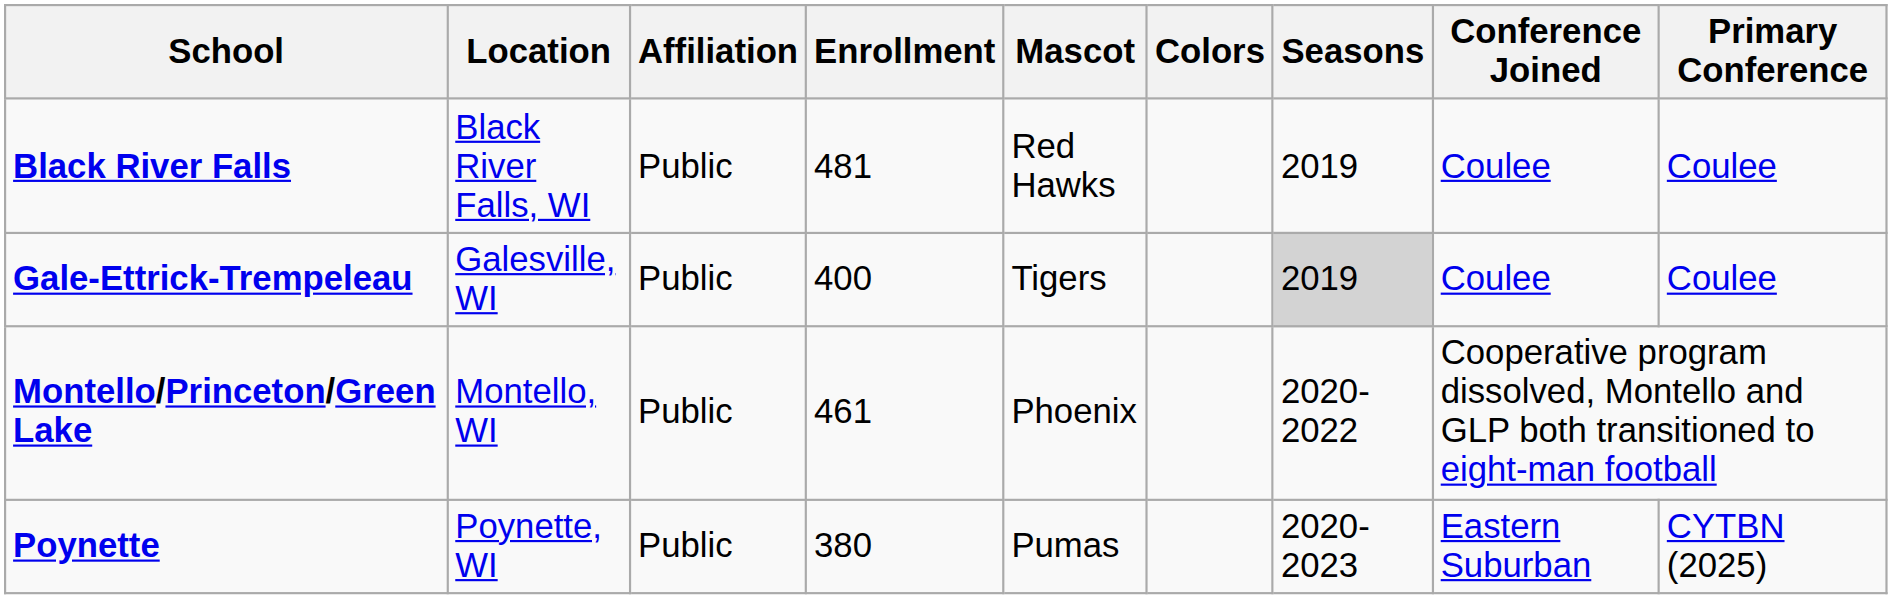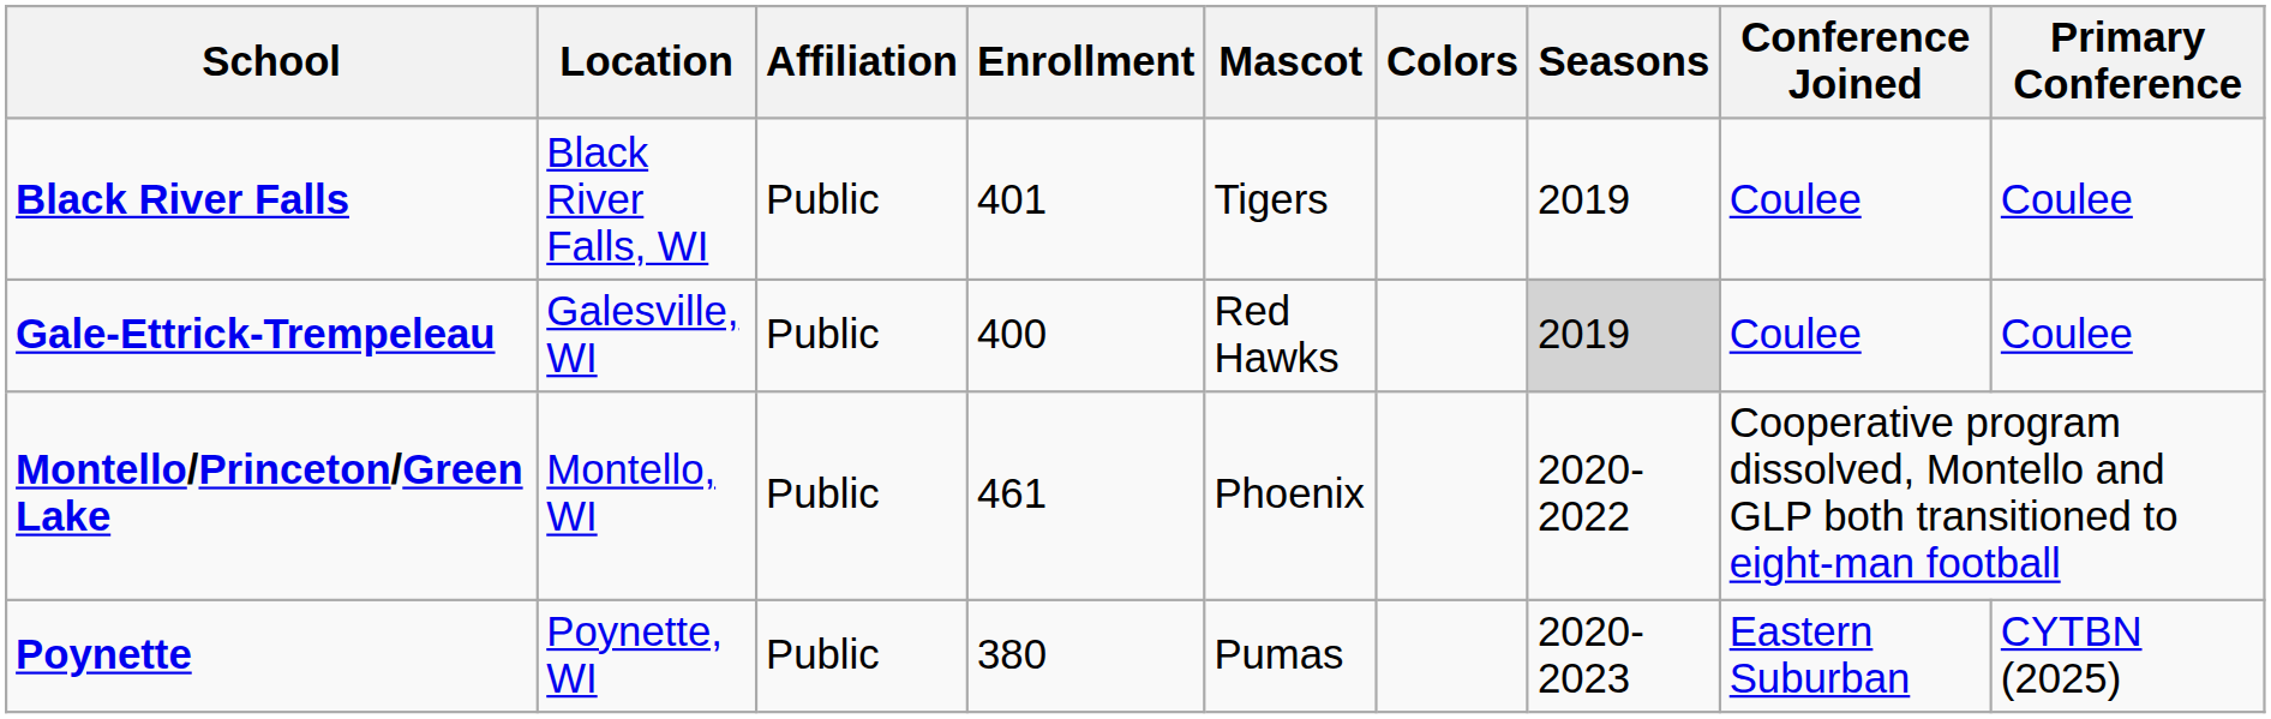 <table class="wikitable sortable">
 <tr>
 <th>School</th>
 <th>Location</th>
 <th>Affiliation</th>
 <th>Enrollment</th>
 <th>Mascot</th>
 <th>Colors</th>
 <th>Seasons</th>
 <th>Conference Joined</th>
 <th>Primary Conference</th>
 </tr>
 <tr>
 <td><strong><a href='#'>Black River Falls</a></strong></td>
 <td><a href='#'>Black River Falls, WI</a></td>
 <td>Public</td>
-<td>481</td>
-<td>Red Hawks</td>
+<td>401</td>
+<td>Tigers</td>
 <td> </td>
 <td>2019</td>
 <td><a href='#'>Coulee</a></td>
 <td><a href='#'>Coulee</a></td>
 </tr>
 <tr>
 <td><strong><a href='#'>Gale-Ettrick-Trempeleau</a></strong></td>
 <td><a href='#'>Galesville, WI</a></td>
 <td>Public</td>
 <td>400</td>
-<td>Tigers</td>
+<td>Red Hawks</td>
 <td>  </td>
 <td style="background: lightgrey;">2019</td>
 <td><a href='#'>Coulee</a></td>
 <td><a href='#'>Coulee</a></td>
 </tr>
 <tr>
 <td><a href='#'><strong>Montello</strong></a><strong>/<a href='#'>Princeton</a>/<a href='#'>Green Lake</a></strong></td>
 <td><a href='#'>Montello, WI</a></td>
 <td>Public</td>
 <td>461</td>
 <td>Phoenix</td>
 <td> </td>
 <td>2020-2022</td>
 <td colspan="2">Cooperative program dissolved, Montello and GLP both transitioned to <a href='#'>eight-man football</a></td>
 </tr>
 <tr>
 <td><strong><a href='#'>Poynette</a></strong></td>
 <td><a href='#'>Poynette, WI</a></td>
 <td>Public</td>
 <td>380</td>
 <td>Pumas</td>
 <td> </td>
 <td>2020-2023</td>
 <td><a href='#'>Eastern Suburban</a></td>
 <td><a href='#'>CYTBN</a> (2025)</td>
 </tr>
 </table>
